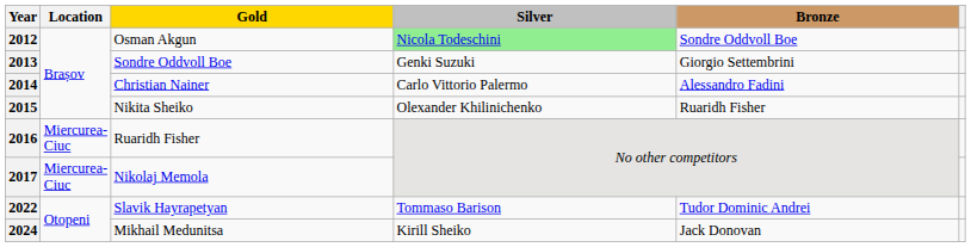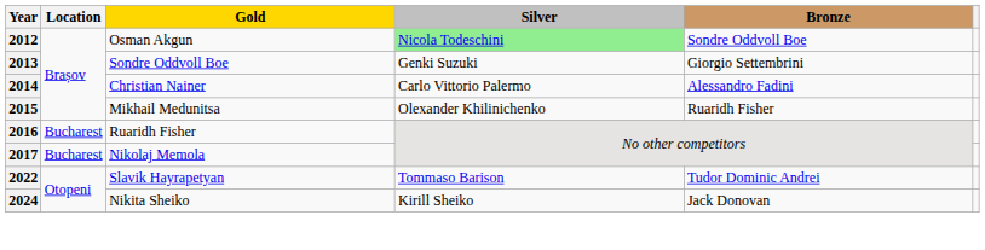 <table class="wikitable unsortable" style="text-align:left; width:85%">
 <tr>
 <th scope="col" style="text-align:center">Year</th>
 <th scope="col" style="text-align:center">Location</th>
 <td scope="col" style="text-align:center; width:30%; background:gold"><strong>Gold</strong></td>
 <td scope="col" style="text-align:center; width:30%; background:silver"><strong>Silver</strong></td>
 <td scope="col" style="text-align:center; width:30%; background:#c96"><strong>Bronze</strong></td>
 <th scope="col" style="text-align:center"></th>
 </tr>
 <tr>
 <th scope="row">2012</th>
 <td rowspan="4"><a href='#'>Brașov</a></td>
 <td> Osman Akgun</td>
 <td style="background: lightgreen;"> <a href='#'>Nicola Todeschini</a></td>
 <td> <a href='#'>Sondre Oddvoll Boe</a></td>
 <td></td>
 </tr>
 <tr>
 <th scope="row">2013</th>
 <td> <a href='#'>Sondre Oddvoll Boe</a></td>
 <td> Genki Suzuki</td>
 <td> Giorgio Settembrini</td>
 <td></td>
 </tr>
 <tr>
 <th scope="row">2014</th>
 <td> <a href='#'>Christian Nainer</a></td>
 <td> Carlo Vittorio Palermo</td>
 <td> <a href='#'>Alessandro Fadini</a></td>
 <td></td>
 </tr>
 <tr>
 <th scope="row">2015</th>
-<td> Nikita Sheiko</td>
+<td> Mikhail Medunitsa</td>
 <td> Olexander Khilinichenko</td>
 <td> Ruaridh Fisher</td>
 <td></td>
 </tr>
 <tr>
 <th scope="row">2016</th>
-<td><a href='#'>Miercurea-Ciuc</a></td>
+<td><a href='#'>Bucharest</a></td>
 <td> Ruaridh Fisher</td>
 <td colspan="2" rowspan="2" align="center" bgcolor="e5e4e2"><em>No other competitors</em></td>
 <td></td>
 </tr>
 <tr>
 <th scope="row">2017</th>
-<td><a href='#'>Miercurea-Ciuc</a></td>
+<td><a href='#'>Bucharest</a></td>
 <td> <a href='#'>Nikolaj Memola</a></td>
 <td></td>
 </tr>
 <tr>
 <th scope="row">2022</th>
 <td rowspan=2><a href='#'>Otopeni</a></td>
 <td> <a href='#'>Slavik Hayrapetyan</a></td>
 <td> <a href='#'>Tommaso Barison</a></td>
 <td> <a href='#'>Tudor Dominic Andrei</a></td>
 <td></td>
 </tr>
 <tr>
 <th scope="row">2024</th>
-<td> Mikhail Medunitsa</td>
+<td> Nikita Sheiko</td>
 <td> Kirill Sheiko</td>
 <td> Jack Donovan</td>
 <td></td>
 </tr>
 </table>
